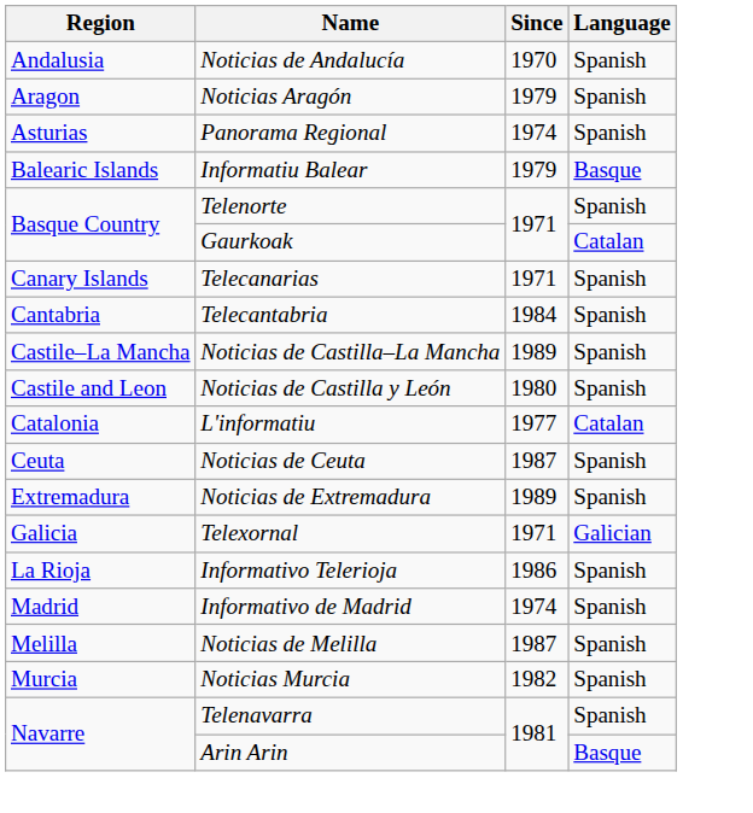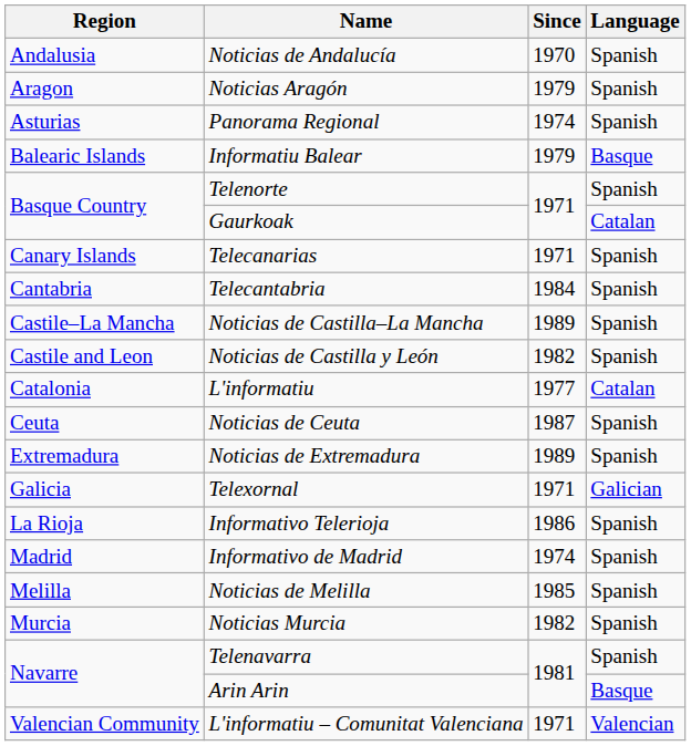 <table class="wikitable sortable">
 <tr>
 <th>Region</th>
 <th>Name</th>
 <th>Since</th>
 <th>Language</th>
 </tr>
 <tr>
 <td><a href='#'>Andalusia</a></td>
 <td><em>Noticias de Andalucía</em></td>
 <td>1970</td>
 <td>Spanish</td>
 </tr>
 <tr>
 <td><a href='#'>Aragon</a></td>
 <td><em>Noticias Aragón</em></td>
 <td>1979</td>
 <td>Spanish</td>
 </tr>
 <tr>
 <td><a href='#'>Asturias</a></td>
 <td><em>Panorama Regional</em></td>
 <td>1974</td>
 <td>Spanish</td>
 </tr>
 <tr>
 <td><a href='#'>Balearic Islands</a></td>
 <td><em>Informatiu Balear</em></td>
 <td>1979</td>
 <td><a href='#'>Basque</a></td>
 </tr>
 <tr>
 <td rowspan="2"><a href='#'>Basque Country</a></td>
 <td><em>Telenorte</em></td>
 <td rowspan="2">1971</td>
 <td>Spanish</td>
 </tr>
 <tr>
 <td><em>Gaurkoak</em></td>
 <td><a href='#'>Catalan</a></td>
 </tr>
 <tr>
 <td><a href='#'>Canary Islands</a></td>
 <td><em>Telecanarias</em></td>
 <td>1971</td>
 <td>Spanish</td>
 </tr>
 <tr>
 <td><a href='#'>Cantabria</a></td>
 <td><em>Telecantabria</em></td>
 <td>1984</td>
 <td>Spanish</td>
 </tr>
 <tr>
 <td><a href='#'>Castile–La Mancha</a></td>
 <td><em>Noticias de Castilla–La Mancha</em></td>
 <td>1989</td>
 <td>Spanish</td>
 </tr>
 <tr>
 <td><a href='#'>Castile and Leon</a></td>
 <td><em>Noticias de Castilla y León</em></td>
-<td>1980</td>
+<td>1982</td>
 <td>Spanish</td>
 </tr>
 <tr>
 <td><a href='#'>Catalonia</a></td>
 <td><em>L'informatiu</em></td>
 <td>1977</td>
 <td><a href='#'>Catalan</a></td>
 </tr>
 <tr>
 <td><a href='#'>Ceuta</a></td>
 <td><em>Noticias de Ceuta</em></td>
 <td>1987</td>
 <td>Spanish</td>
 </tr>
 <tr>
 <td><a href='#'>Extremadura</a></td>
 <td><em>Noticias de Extremadura</em></td>
 <td>1989</td>
 <td>Spanish</td>
 </tr>
 <tr>
 <td><a href='#'>Galicia</a></td>
 <td><em>Telexornal</em></td>
 <td>1971</td>
 <td><a href='#'>Galician</a></td>
 </tr>
 <tr>
 <td><a href='#'>La Rioja</a></td>
 <td><em>Informativo Telerioja</em></td>
 <td>1986</td>
 <td>Spanish</td>
 </tr>
 <tr>
 <td><a href='#'>Madrid</a></td>
 <td><em>Informativo de Madrid</em></td>
 <td>1974</td>
 <td>Spanish</td>
 </tr>
 <tr>
 <td><a href='#'>Melilla</a></td>
 <td><em>Noticias de Melilla</em></td>
-<td>1987</td>
+<td>1985</td>
 <td>Spanish</td>
 </tr>
 <tr>
 <td><a href='#'>Murcia</a></td>
 <td><em>Noticias Murcia</em></td>
 <td>1982</td>
 <td>Spanish</td>
 </tr>
 <tr>
 <td rowspan="2"><a href='#'>Navarre</a></td>
 <td><em>Telenavarra</em></td>
 <td rowspan="2">1981</td>
 <td>Spanish</td>
 </tr>
 <tr>
 <td><em>Arin Arin</em></td>
 <td><a href='#'>Basque</a></td>
 </tr>
+<tr>
+<td><a href='#'>Valencian Community</a></td>
+<td><em>L'informatiu – Comunitat Valenciana</em></td>
+<td>1971</td>
+<td><a href='#'>Valencian</a></td>
+</tr>
 </table>
